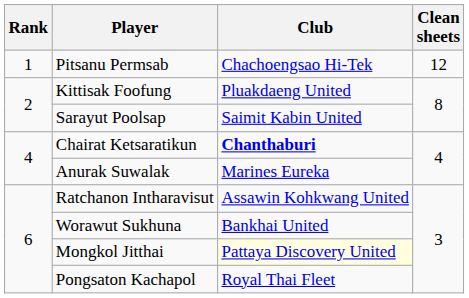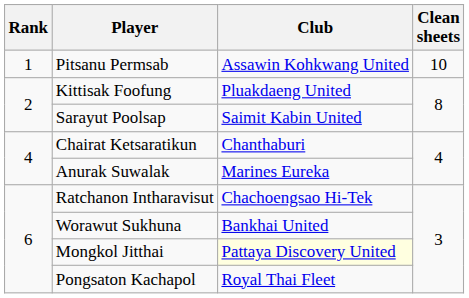 <table class="wikitable" style="text-align:center">
 <tr>
 <th>Rank</th>
 <th>Player</th>
 <th>Club</th>
 <th>Clean<br>sheets</th>
 </tr>
 <tr>
 <td>1</td>
 <td align="left"> Pitsanu Permsab</td>
-<td align="left"><a href='#'>Chachoengsao Hi-Tek</a></td>
-<td>12</td>
+<td align="left"><a href='#'>Assawin Kohkwang United</a></td>
+<td>10</td>
 </tr>
 <tr>
 <td rowspan="2">2</td>
 <td align="left"> Kittisak Foofung</td>
 <td align="left"><a href='#'>Pluakdaeng United</a></td>
 <td rowspan="2">8</td>
 </tr>
 <tr>
 <td align="left"> Sarayut Poolsap</td>
 <td align="left"><a href='#'>Saimit Kabin United</a></td>
 </tr>
 <tr>
 <td rowspan="2">4</td>
 <td align="left"> Chairat Ketsaratikun</td>
-<td align="left"><strong><a href='#'>Chanthaburi</a></strong></td>
+<td align="left"><a href='#'>Chanthaburi</a></td>
 <td rowspan="2">4</td>
 </tr>
 <tr>
 <td align="left"> Anurak Suwalak</td>
 <td align="left"><a href='#'>Marines Eureka</a></td>
 </tr>
 <tr>
 <td rowspan="4">6</td>
 <td align="left"> Ratchanon Intharavisut</td>
-<td align="left"><a href='#'>Assawin Kohkwang United</a></td>
+<td align="left"><a href='#'>Chachoengsao Hi-Tek</a></td>
 <td rowspan="4">3</td>
 </tr>
 <tr>
 <td align="left"> Worawut Sukhuna</td>
 <td align="left"><a href='#'>Bankhai United</a></td>
 </tr>
 <tr>
 <td align="left"> Mongkol Jitthai</td>
 <td align="left" style="background: lightyellow;"><a href='#'>Pattaya Discovery United</a></td>
 </tr>
 <tr>
 <td align="left"> Pongsaton Kachapol</td>
 <td align="left"><a href='#'>Royal Thai Fleet</a></td>
 </tr>
 </table>
